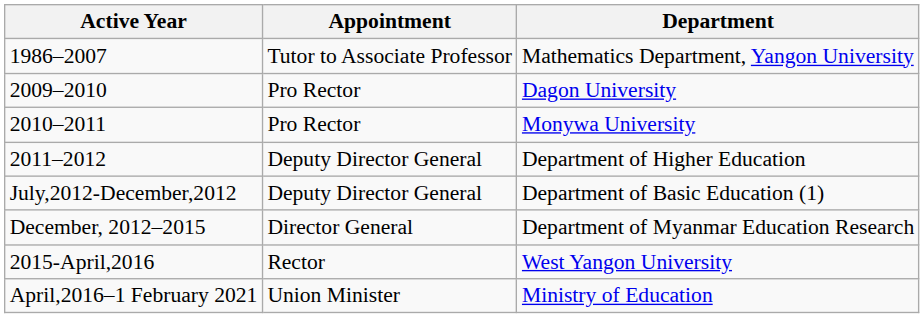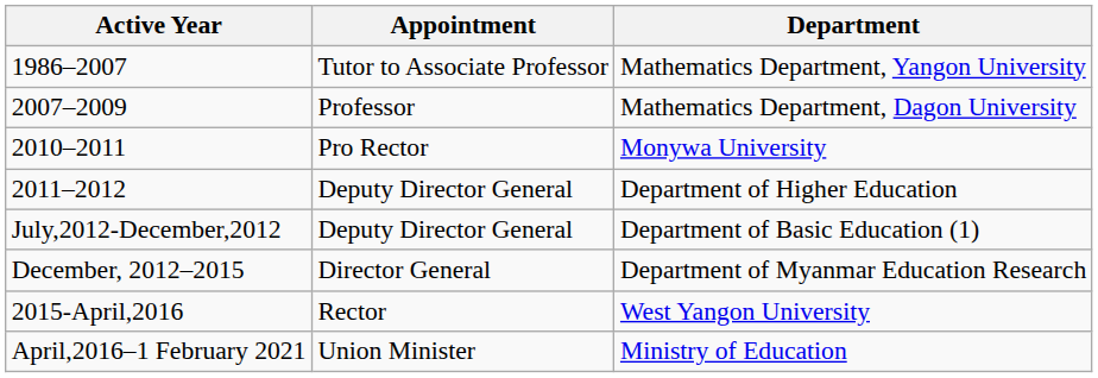 <table class="wikitable">
 <tr>
 <th>Active Year</th>
 <th>Appointment</th>
 <th>Department</th>
 </tr>
 <tr>
 <td>1986–2007</td>
 <td>Tutor to Associate Professor</td>
 <td>Mathematics Department, <a href='#'>Yangon University</a></td>
 </tr>
 <tr>
-<td>2009–2010</td>
-<td>Pro Rector</td>
-<td><a href='#'>Dagon University</a></td>
+<td>2007–2009</td>
+<td>Professor</td>
+<td>Mathematics Department, <a href='#'>Dagon University</a></td>
 </tr>
 <tr>
 <td>2010–2011</td>
 <td>Pro Rector</td>
 <td><a href='#'>Monywa University</a></td>
 </tr>
 <tr>
 <td>2011–2012</td>
 <td>Deputy Director General</td>
 <td>Department of Higher Education</td>
 </tr>
 <tr>
 <td>July,2012-December,2012</td>
 <td>Deputy Director General</td>
 <td>Department of Basic Education (1)</td>
 </tr>
 <tr>
 <td>December, 2012–2015</td>
 <td>Director General</td>
 <td>Department of Myanmar Education Research</td>
 </tr>
 <tr>
 <td>2015-April,2016</td>
 <td>Rector</td>
 <td><a href='#'>West Yangon University</a></td>
 </tr>
 <tr>
 <td>April,2016–1 February 2021</td>
 <td>Union Minister</td>
 <td><a href='#'>Ministry of Education</a></td>
 </tr>
 </table>
